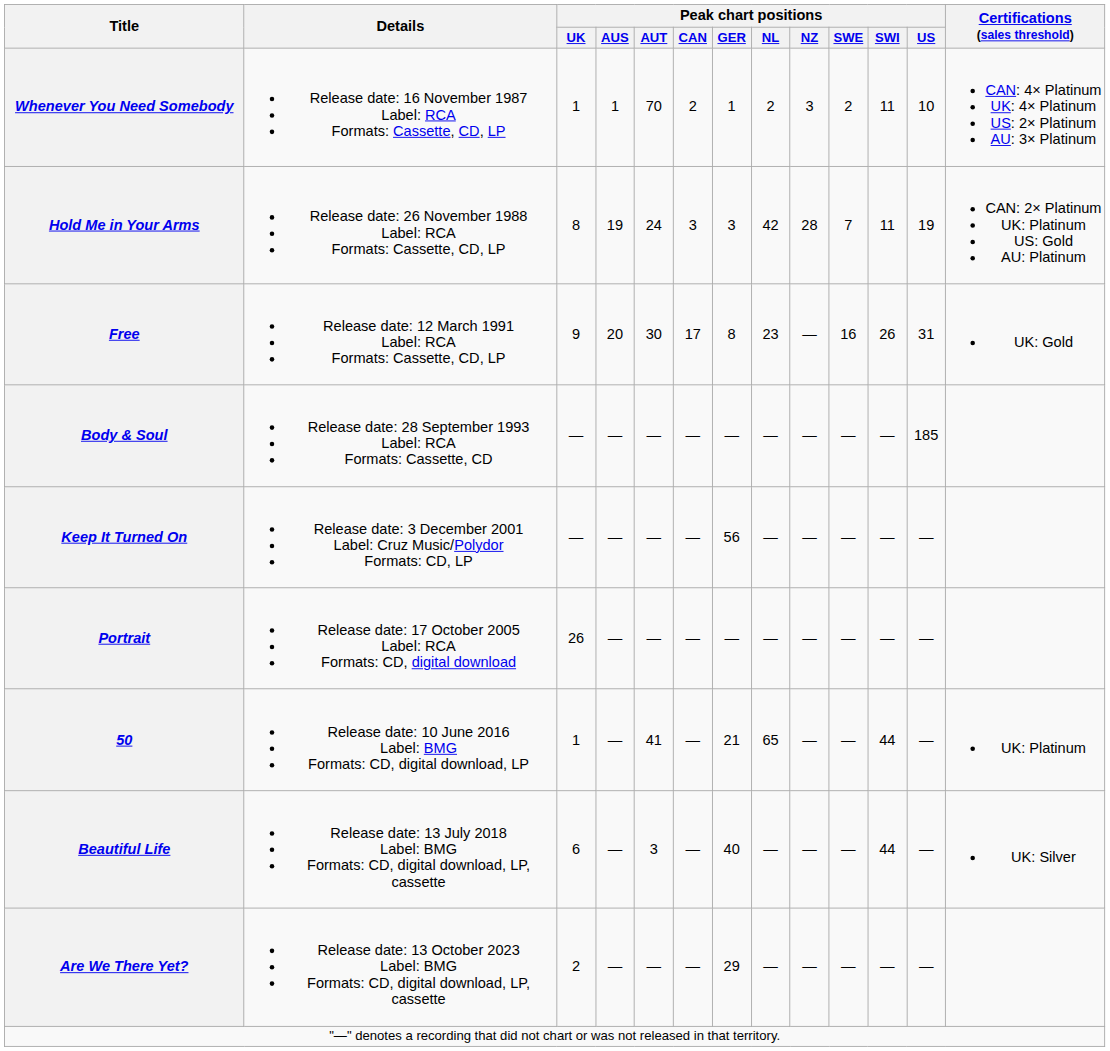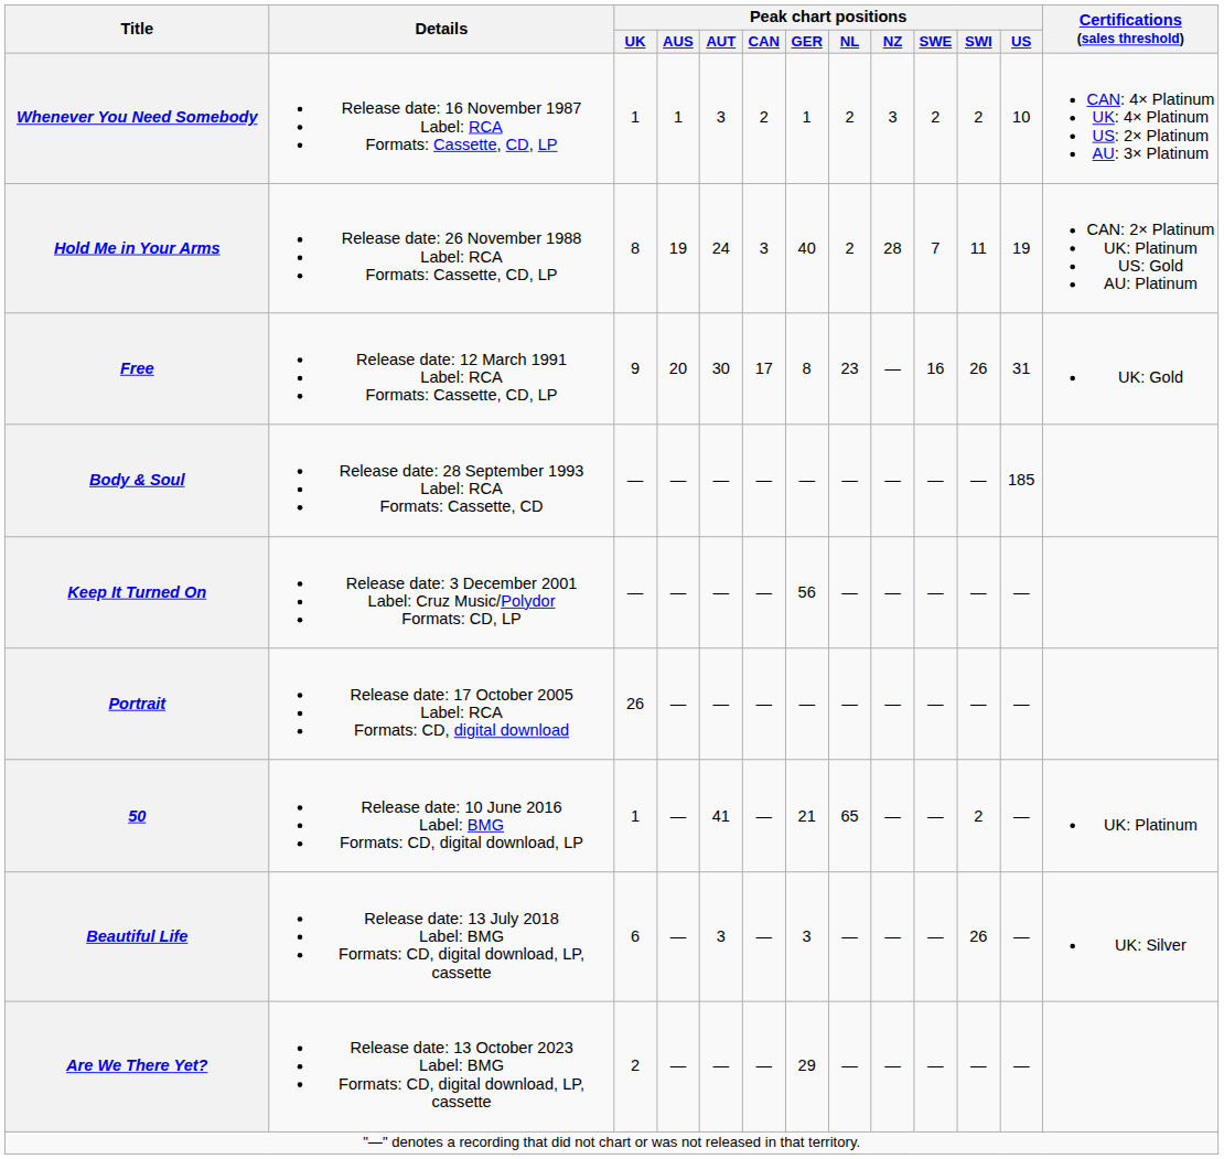 <table class="wikitable plainrowheaders" style="text-align:center;">
 <tr>
 <th scope="col" rowspan="2" style="width:16em;">Title</th>
 <th scope="col" rowspan="2" style="width:21em;">Details</th>
 <th scope="col" colspan="10">Peak chart positions</th>
 <th scope="col" rowspan="2"><a href='#'>Certifications</a><br><small>(<a href='#'>sales threshold</a>)</small></th>
 </tr>
 <tr>
 <th scope="col" style="width:2.5em;font-size:90%;"><a href='#'>UK</a><br></th>
 <th scope="col" style="width:2.5em;font-size:90%;"><a href='#'>AUS</a><br></th>
 <th scope="col" style="width:2.5em;font-size:90%;"><a href='#'>AUT</a><br></th>
 <th scope="col" style="width:2.5em;font-size:90%;"><a href='#'>CAN</a><br></th>
 <th scope="col" style="width:2.5em;font-size:90%;"><a href='#'>GER</a><br></th>
 <th scope="col" style="width:2.5em;font-size:90%;"><a href='#'>NL</a><br></th>
 <th scope="col" style="width:2.5em;font-size:90%;"><a href='#'>NZ</a><br></th>
 <th scope="col" style="width:2.5em;font-size:90%;"><a href='#'>SWE</a><br></th>
 <th scope="col" style="width:2.5em;font-size:90%;"><a href='#'>SWI</a><br></th>
 <th scope="col" style="width:2.5em;font-size:90%;"><a href='#'>US</a><br></th>
 </tr>
 <tr>
 <th scope="row"><em><a href='#'>Whenever You Need Somebody</a></em></th>
 <td><br><ul><li>Release date: 16 November 1987</li><li>Label: <a href='#'>RCA</a></li><li>Formats: <a href='#'>Cassette</a>, <a href='#'>CD</a>, <a href='#'>LP</a></li></ul></td>
 <td>1</td>
 <td>1</td>
-<td>70</td>
+<td>3</td>
 <td>2</td>
 <td>1</td>
 <td>2</td>
 <td>3</td>
 <td>2</td>
-<td>11</td>
+<td>2</td>
 <td>10</td>
 <td><br><ul><li><a href='#'>CAN</a>: 4× Platinum</li><li><a href='#'>UK</a>: 4× Platinum</li><li><a href='#'>US</a>: 2× Platinum</li><li><a href='#'>AU</a>: 3× Platinum</li></ul></td>
 </tr>
 <tr>
 <th scope="row"><em><a href='#'>Hold Me in Your Arms</a></em></th>
 <td><br><ul><li>Release date: 26 November 1988</li><li>Label: RCA</li><li>Formats: Cassette, CD, LP</li></ul></td>
 <td>8</td>
 <td>19</td>
 <td>24</td>
 <td>3</td>
-<td>3</td>
-<td>42</td>
+<td>40</td>
+<td>2</td>
 <td>28</td>
 <td>7</td>
 <td>11</td>
 <td>19</td>
 <td><br><ul><li>CAN: 2× Platinum</li><li>UK: Platinum</li><li>US: Gold</li><li>AU: Platinum</li></ul></td>
 </tr>
 <tr>
 <th scope="row"><em><a href='#'>Free</a></em></th>
 <td><br><ul><li>Release date: 12 March 1991</li><li>Label: RCA</li><li>Formats: Cassette, CD, LP</li></ul></td>
 <td>9</td>
 <td>20</td>
 <td>30</td>
 <td>17</td>
 <td>8</td>
 <td>23</td>
 <td>—</td>
 <td>16</td>
 <td>26</td>
 <td>31</td>
 <td><br><ul><li>UK: Gold</li></ul></td>
 </tr>
 <tr>
 <th scope="row"><em><a href='#'>Body & Soul</a></em></th>
 <td><br><ul><li>Release date: 28 September 1993</li><li>Label: RCA</li><li>Formats: Cassette, CD</li></ul></td>
 <td>—</td>
 <td>—</td>
 <td>—</td>
 <td>—</td>
 <td>—</td>
 <td>—</td>
 <td>—</td>
 <td>—</td>
 <td>—</td>
 <td>185</td>
 <td></td>
 </tr>
 <tr>
 <th scope="row"><em><a href='#'>Keep It Turned On</a></em></th>
 <td><br><ul><li>Release date: 3 December 2001</li><li>Label: Cruz Music/<a href='#'>Polydor</a></li><li>Formats: CD, LP</li></ul></td>
 <td>—</td>
 <td>—</td>
 <td>—</td>
 <td>—</td>
 <td>56</td>
 <td>—</td>
 <td>—</td>
 <td>—</td>
 <td>—</td>
 <td>—</td>
 <td></td>
 </tr>
 <tr>
 <th scope="row"><em><a href='#'>Portrait</a></em></th>
 <td><br><ul><li>Release date: 17 October 2005</li><li>Label: RCA</li><li>Formats: CD, <a href='#'>digital download</a></li></ul></td>
 <td>26</td>
 <td>—</td>
 <td>—</td>
 <td>—</td>
 <td>—</td>
 <td>—</td>
 <td>—</td>
 <td>—</td>
 <td>—</td>
 <td>—</td>
 <td></td>
 </tr>
 <tr>
 <th scope="row"><em><a href='#'>50</a></em></th>
 <td><br><ul><li>Release date: 10 June 2016</li><li>Label: <a href='#'>BMG</a></li><li>Formats: CD, digital download, LP</li></ul></td>
 <td>1</td>
 <td>—</td>
 <td>41</td>
 <td>—</td>
 <td>21</td>
 <td>65</td>
 <td>—</td>
 <td>—</td>
-<td>44</td>
+<td>2</td>
 <td>—</td>
 <td><br><ul><li>UK: Platinum</li></ul></td>
 </tr>
 <tr>
 <th scope="row"><em><a href='#'>Beautiful Life</a></em></th>
 <td><br><ul><li>Release date: 13 July 2018</li><li>Label: BMG</li><li>Formats: CD, digital download, LP, cassette</li></ul></td>
 <td>6</td>
 <td>—</td>
 <td>3</td>
 <td>—</td>
-<td>40</td>
+<td>3</td>
 <td>—</td>
 <td>—</td>
 <td>—</td>
-<td>44</td>
+<td>26</td>
 <td>—</td>
 <td><br><ul><li>UK: Silver</li></ul></td>
 </tr>
 <tr>
 <th scope="row"><em><a href='#'>Are We There Yet?</a></em></th>
 <td><br><ul><li>Release date: 13 October 2023</li><li>Label: BMG</li><li>Formats: CD, digital download, LP, cassette</li></ul></td>
 <td>2</td>
 <td>—</td>
 <td>—</td>
 <td>—</td>
 <td>29</td>
 <td>—</td>
 <td>—</td>
 <td>—</td>
 <td>—</td>
 <td>—</td>
 <td></td>
 </tr>
 <tr>
 <td colspan="20" style="font-size:90%;">"—" denotes a recording that did not chart or was not released in that territory.</td>
 </tr>
 </table>
